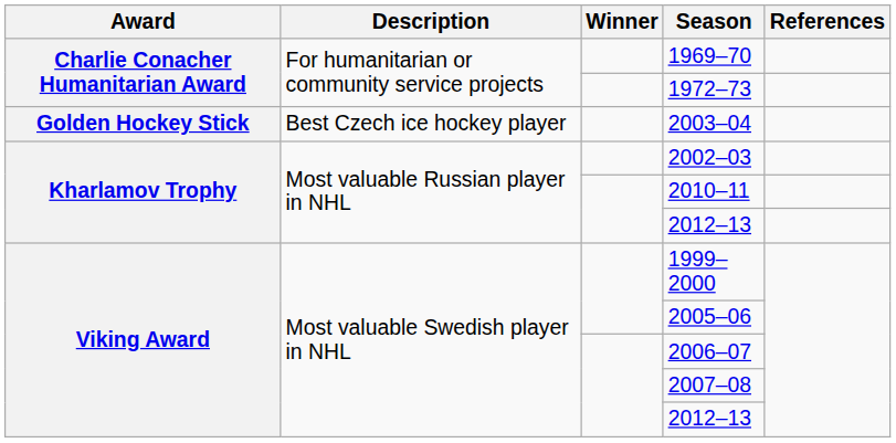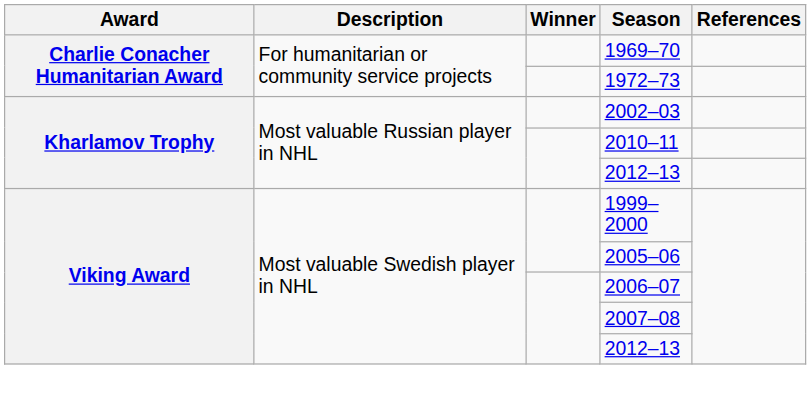 <table class="wikitable sortable" width="75%">
 <tr>
 <th scope="col">Award</th>
 <th scope="col" class="unsortable">Description</th>
 <th scope="col">Winner</th>
 <th scope="col">Season</th>
 <th scope="col" class="unsortable">References</th>
 </tr>
 <tr>
 <th scope="row" rowspan="2"><a href='#'>Charlie Conacher Humanitarian Award</a></th>
 <td rowspan="2">For humanitarian or community service projects</td>
 <td></td>
 <td><a href='#'>1969–70</a></td>
 <td></td>
 </tr>
 <tr>
 <td></td>
 <td><a href='#'>1972–73</a></td>
-<td></td>
-</tr>
-<tr>
-<th scope="row"><a href='#'>Golden Hockey Stick</a></th>
-<td>Best Czech ice hockey player</td>
-<td></td>
-<td><a href='#'>2003–04</a></td>
 <td></td>
 </tr>
 <tr>
 <th scope="row" rowspan="3"><a href='#'>Kharlamov Trophy</a></th>
 <td rowspan="3">Most valuable Russian player in NHL</td>
 <td></td>
 <td><a href='#'>2002–03</a></td>
 <td></td>
 </tr>
 <tr>
 <td rowspan="2"></td>
 <td><a href='#'>2010–11</a></td>
 <td></td>
 </tr>
 <tr>
 <td><a href='#'>2012–13</a></td>
 <td></td>
 </tr>
 <tr>
 <th scope="row" rowspan="5"><a href='#'>Viking Award</a></th>
 <td rowspan="5">Most valuable Swedish player in NHL</td>
 <td rowspan="2"></td>
 <td><a href='#'>1999–2000</a></td>
 <td rowspan="5"></td>
 </tr>
 <tr>
 <td><a href='#'>2005–06</a></td>
 </tr>
 <tr>
 <td rowspan="3"></td>
 <td><a href='#'>2006–07</a></td>
 </tr>
 <tr>
 <td><a href='#'>2007–08</a></td>
 </tr>
 <tr>
 <td><a href='#'>2012–13</a></td>
 </tr>
 </table>
